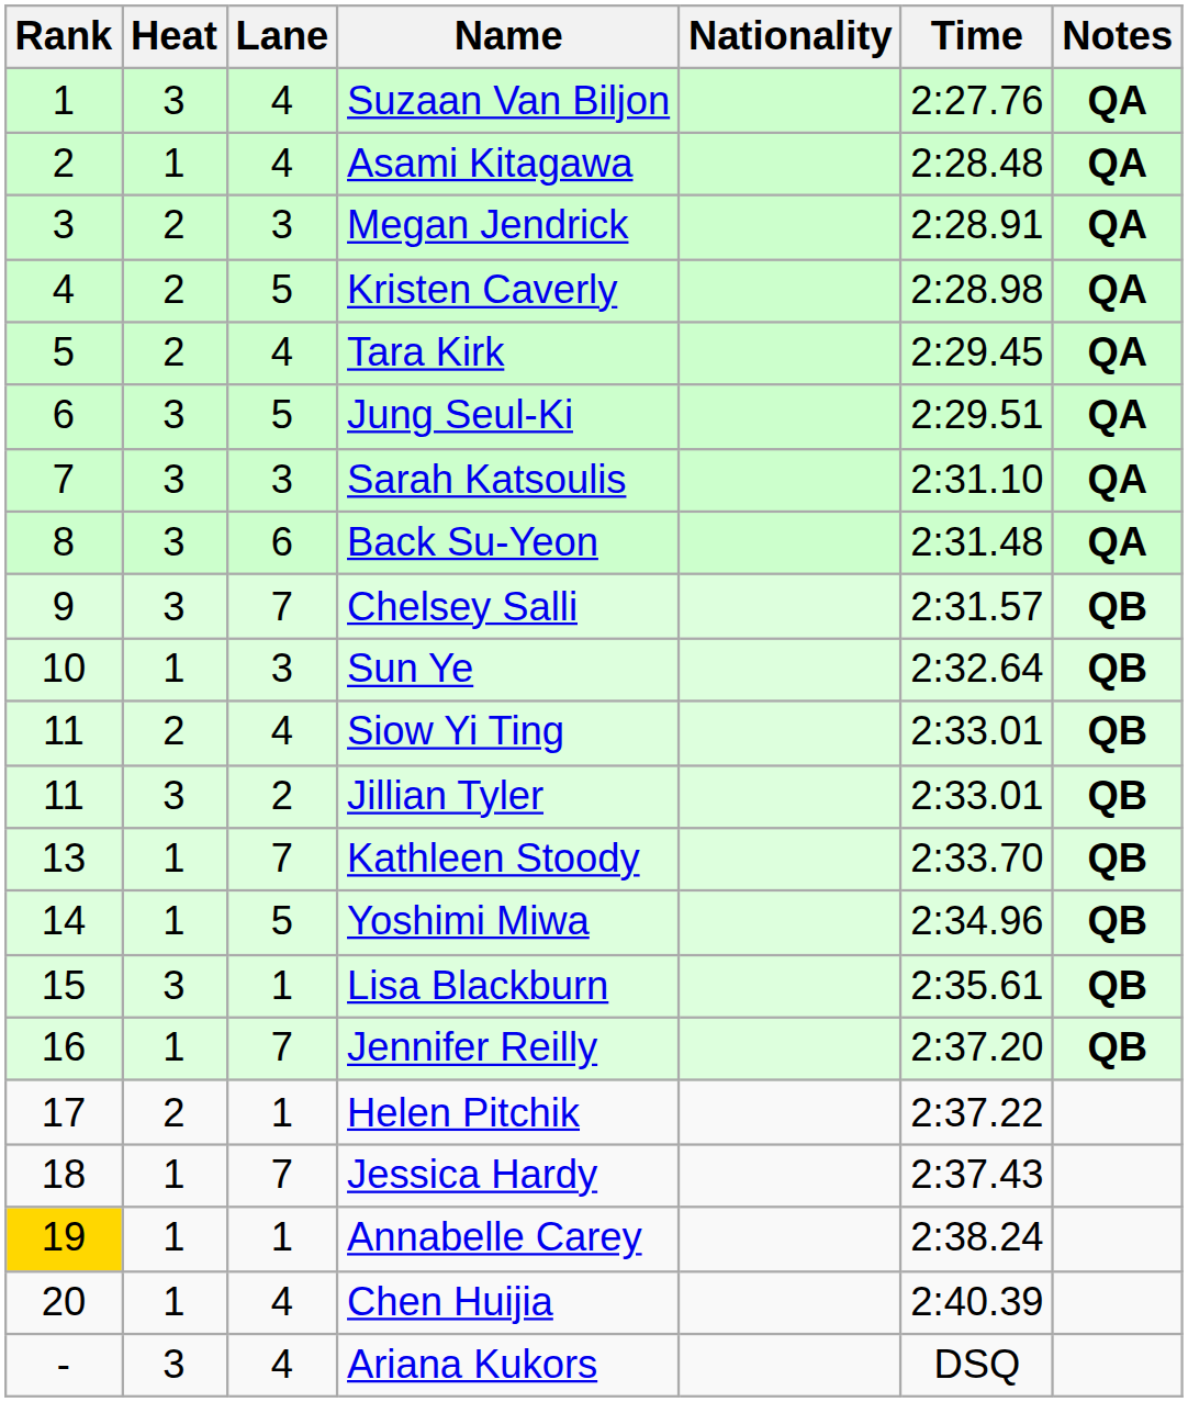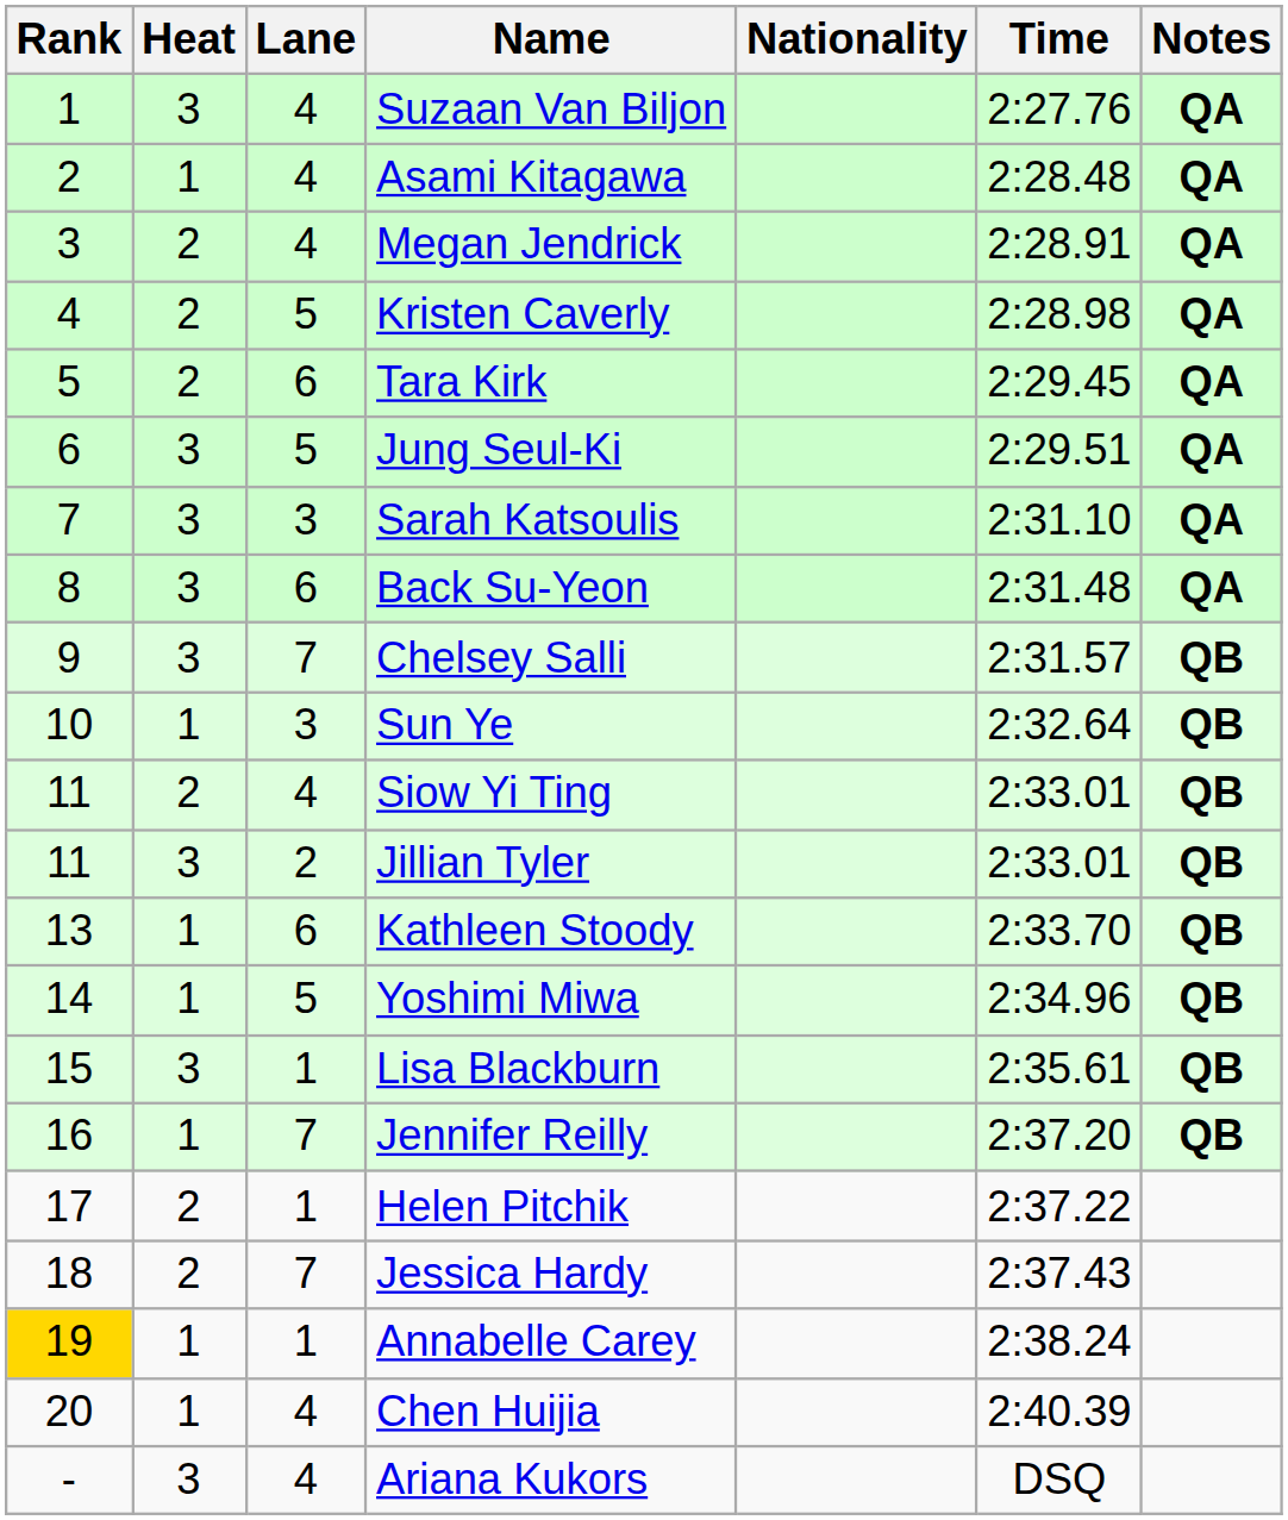 <table class="wikitable sortable" style="text-align:center">
 <tr>
 <th>Rank</th>
 <th>Heat</th>
 <th>Lane</th>
 <th>Name</th>
 <th>Nationality</th>
 <th>Time</th>
 <th>Notes</th>
 </tr>
 <tr bgcolor=ccffcc>
 <td>1</td>
 <td>3</td>
 <td>4</td>
 <td align=left><a href='#'>Suzaan Van Biljon</a></td>
 <td align=left></td>
 <td>2:27.76</td>
 <td><strong>QA</strong></td>
 </tr>
 <tr bgcolor=ccffcc>
 <td>2</td>
 <td>1</td>
 <td>4</td>
 <td align=left><a href='#'>Asami Kitagawa</a></td>
 <td align=left></td>
 <td>2:28.48</td>
 <td><strong>QA</strong></td>
 </tr>
 <tr bgcolor=ccffcc>
 <td>3</td>
 <td>2</td>
-<td>3</td>
+<td>4</td>
 <td align=left><a href='#'>Megan Jendrick</a></td>
 <td align=left></td>
 <td>2:28.91</td>
 <td><strong>QA</strong></td>
 </tr>
 <tr bgcolor=ccffcc>
 <td>4</td>
 <td>2</td>
 <td>5</td>
 <td align=left><a href='#'>Kristen Caverly</a></td>
 <td align=left></td>
 <td>2:28.98</td>
 <td><strong>QA</strong></td>
 </tr>
 <tr bgcolor=ccffcc>
 <td>5</td>
 <td>2</td>
-<td>4</td>
+<td>6</td>
 <td align=left><a href='#'>Tara Kirk</a></td>
 <td align=left></td>
 <td>2:29.45</td>
 <td><strong>QA</strong></td>
 </tr>
 <tr bgcolor=ccffcc>
 <td>6</td>
 <td>3</td>
 <td>5</td>
 <td align=left><a href='#'>Jung Seul-Ki</a></td>
 <td align=left></td>
 <td>2:29.51</td>
 <td><strong>QA</strong></td>
 </tr>
 <tr bgcolor=ccffcc>
 <td>7</td>
 <td>3</td>
 <td>3</td>
 <td align=left><a href='#'>Sarah Katsoulis</a></td>
 <td align=left></td>
 <td>2:31.10</td>
 <td><strong>QA</strong></td>
 </tr>
 <tr bgcolor=ccffcc>
 <td>8</td>
 <td>3</td>
 <td>6</td>
 <td align=left><a href='#'>Back Su-Yeon</a></td>
 <td align=left></td>
 <td>2:31.48</td>
 <td><strong>QA</strong></td>
 </tr>
 <tr bgcolor=ddffdd>
 <td>9</td>
 <td>3</td>
 <td>7</td>
 <td align=left><a href='#'>Chelsey Salli</a></td>
 <td align=left></td>
 <td>2:31.57</td>
 <td><strong>QB</strong></td>
 </tr>
 <tr bgcolor=ddffdd>
 <td>10</td>
 <td>1</td>
 <td>3</td>
 <td align=left><a href='#'>Sun Ye</a></td>
 <td align=left></td>
 <td>2:32.64</td>
 <td><strong>QB</strong></td>
 </tr>
 <tr bgcolor=ddffdd>
 <td>11</td>
 <td>2</td>
 <td>4</td>
 <td align=left><a href='#'>Siow Yi Ting</a></td>
 <td align=left></td>
 <td>2:33.01</td>
 <td><strong>QB</strong></td>
 </tr>
 <tr bgcolor=ddffdd>
 <td>11</td>
 <td>3</td>
 <td>2</td>
 <td align=left><a href='#'>Jillian Tyler</a></td>
 <td align=left></td>
 <td>2:33.01</td>
 <td><strong>QB</strong></td>
 </tr>
 <tr bgcolor=ddffdd>
 <td>13</td>
 <td>1</td>
-<td>7</td>
+<td>6</td>
 <td align=left><a href='#'>Kathleen Stoody</a></td>
 <td align=left></td>
 <td>2:33.70</td>
 <td><strong>QB</strong></td>
 </tr>
 <tr bgcolor=ddffdd>
 <td>14</td>
 <td>1</td>
 <td>5</td>
 <td align=left><a href='#'>Yoshimi Miwa</a></td>
 <td align=left></td>
 <td>2:34.96</td>
 <td><strong>QB</strong></td>
 </tr>
 <tr bgcolor=ddffdd>
 <td>15</td>
 <td>3</td>
 <td>1</td>
 <td align=left><a href='#'>Lisa Blackburn</a></td>
 <td align=left></td>
 <td>2:35.61</td>
 <td><strong>QB</strong></td>
 </tr>
 <tr bgcolor=ddffdd>
 <td>16</td>
 <td>1</td>
 <td>7</td>
 <td align=left><a href='#'>Jennifer Reilly</a></td>
 <td align=left></td>
 <td>2:37.20</td>
 <td><strong>QB</strong></td>
 </tr>
 <tr>
 <td>17</td>
 <td>2</td>
 <td>1</td>
 <td align=left><a href='#'>Helen Pitchik</a></td>
 <td align=left></td>
 <td>2:37.22</td>
 <td></td>
 </tr>
 <tr>
 <td>18</td>
-<td>1</td>
+<td>2</td>
 <td>7</td>
 <td align=left><a href='#'>Jessica Hardy</a></td>
 <td align=left></td>
 <td>2:37.43</td>
 <td></td>
 </tr>
 <tr>
 <td style="background: gold;">19</td>
 <td>1</td>
 <td>1</td>
 <td align=left><a href='#'>Annabelle Carey</a></td>
 <td align=left></td>
 <td>2:38.24</td>
 <td></td>
 </tr>
 <tr>
 <td>20</td>
 <td>1</td>
 <td>4</td>
 <td align=left><a href='#'>Chen Huijia</a></td>
 <td align=left></td>
 <td>2:40.39</td>
 <td></td>
 </tr>
 <tr>
 <td>-</td>
 <td>3</td>
 <td>4</td>
 <td align=left><a href='#'>Ariana Kukors</a></td>
 <td align=left></td>
 <td>DSQ</td>
 <td></td>
 </tr>
 </table>
